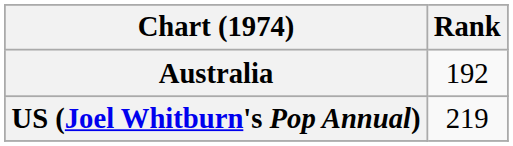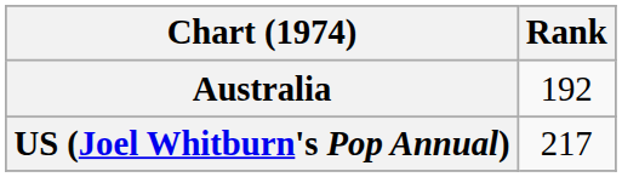 <table class="wikitable plainrowheaders">
 <tr>
 <th align="left">Chart (1974)</th>
 <th style="text-align:center;">Rank</th>
 </tr>
 <tr>
 <th scope="row">Australia</th>
 <td style="text-align:center;">192</td>
 </tr>
 <tr>
 <th scope="row">US (<a href='#'>Joel Whitburn</a>'s <em>Pop Annual</em>)</th>
-<td style="text-align:center;">219</td>
+<td style="text-align:center;">217</td>
 </tr>
 </table>
